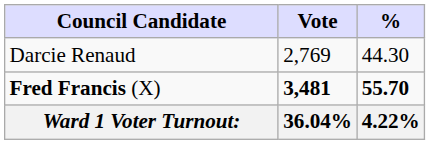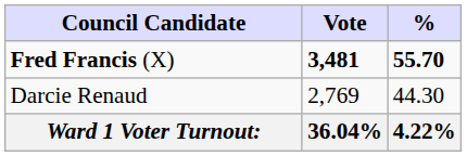 <table class="wikitable">
 <tr>
 <th style="background:#ddf; width:200px;">Council Candidate</th>
 <th style="background:#ddf; width:50px;">Vote</th>
 <th style="background:#ddf; width:30px;">%</th>
 </tr>
 <tr>
+<td><strong>Fred Francis</strong> (X)</td>
+<td><strong>3,481</strong></td>
+<td><strong>55.70</strong></td>
+</tr>
+<tr>
 <td>Darcie Renaud</td>
 <td>2,769</td>
 <td>44.30</td>
-</tr>
-<tr>
-<td><strong>Fred Francis</strong> (X)</td>
-<td><strong>3,481</strong></td>
-<td><strong>55.70</strong></td>
 </tr>
 <tr>
 <th><em>Ward 1 Voter Turnout:</em></th>
 <th>36.04%</th>
 <th>4.22%</th>
 </tr>
 </table>
